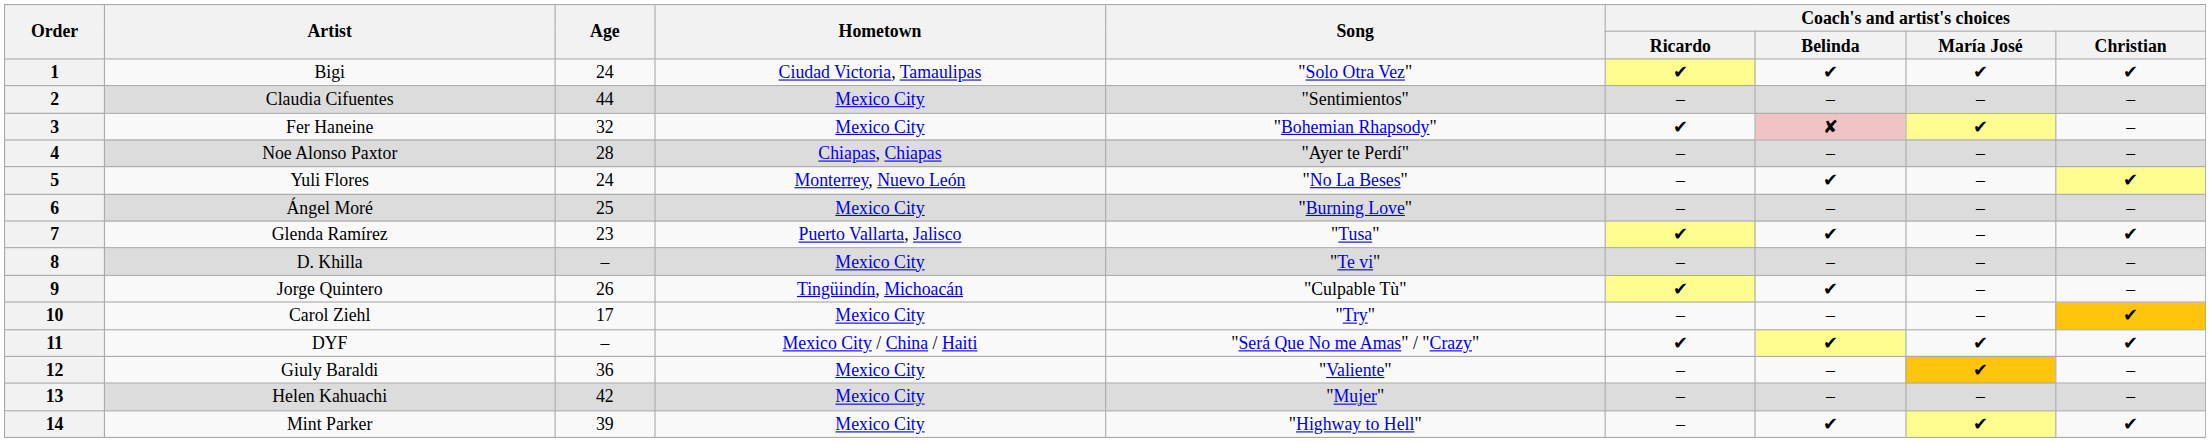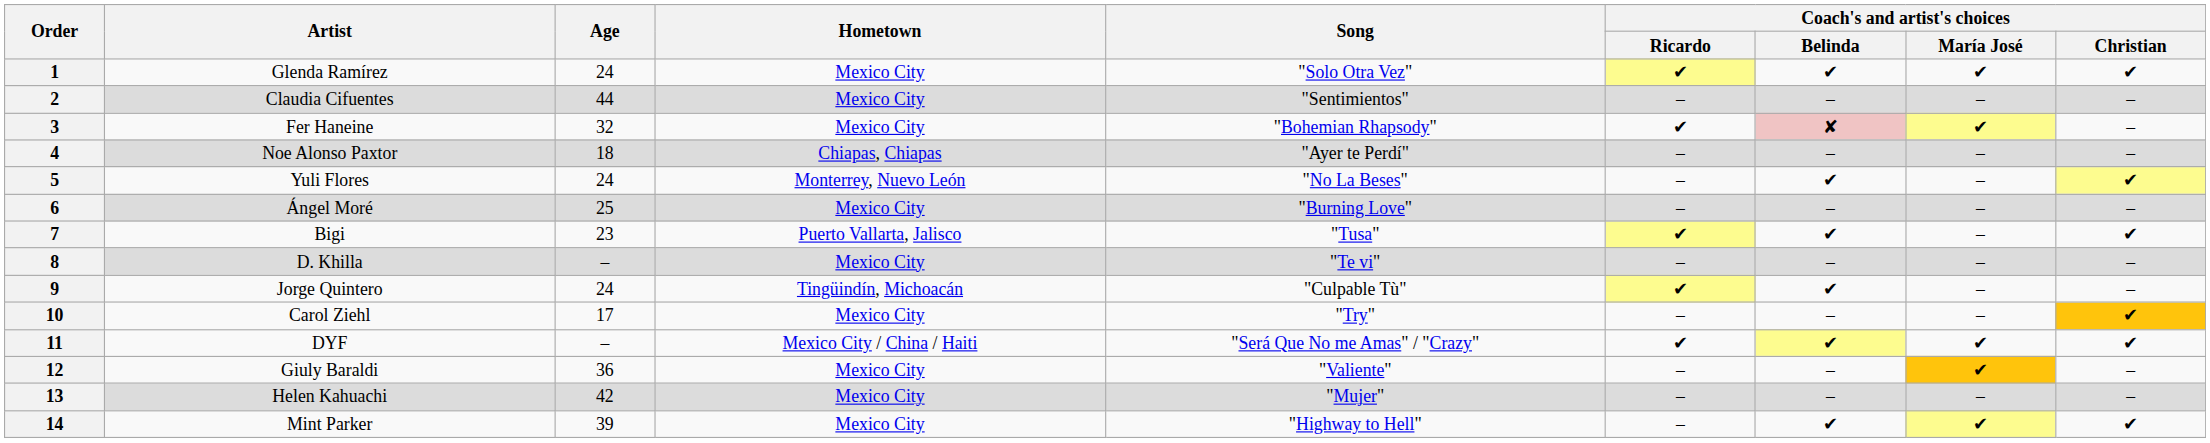 <table class="wikitable" style="text-align:center; line-height:17px; width:100%">
 <tr>
 <th scope="col" rowspan="2" style="width:04%">Order</th>
 <th scope="col" rowspan="2" style="width:18%">Artist</th>
 <th scope="col" rowspan="2" style="width:04%">Age</th>
 <th scope="col" rowspan="2" style="width:18%">Hometown</th>
 <th scope="col" rowspan="2" style="width:20%">Song</th>
 <th scope="col" colspan="4" style="width:24%">Coach's and artist's choices</th>
 </tr>
 <tr>
 <th style="width:06%">Ricardo</th>
 <th style="width:06%">Belinda</th>
 <th style="width:06%">María José</th>
 <th style="width:06%">Christian</th>
 </tr>
 <tr>
 <th>1</th>
-<td>Bigi</td>
+<td>Glenda Ramírez</td>
 <td>24</td>
-<td><a href='#'>Ciudad Victoria</a>, <a href='#'>Tamaulipas</a></td>
+<td><a href='#'>Mexico City</a></td>
 <td>"<a href='#'>Solo Otra Vez</a>"</td>
 <td style="background:#fdfc8f">✔</td>
 <td>✔</td>
 <td>✔</td>
 <td>✔</td>
 </tr>
 <tr style="background:#dcdcdc">
 <th>2</th>
 <td>Claudia Cifuentes</td>
 <td>44</td>
 <td><a href='#'>Mexico City</a></td>
 <td>"Sentimientos"</td>
 <td>–</td>
 <td>–</td>
 <td>–</td>
 <td>–</td>
 </tr>
 <tr>
 <th>3</th>
 <td>Fer Haneine</td>
 <td>32</td>
 <td><a href='#'>Mexico City</a></td>
 <td>"<a href='#'>Bohemian Rhapsody</a>"</td>
 <td>✔</td>
 <td style="background:#f0c4c4">✘</td>
 <td style="background:#fdfc8f">✔</td>
 <td>–</td>
 </tr>
 <tr style="background:#dcdcdc">
 <th>4</th>
 <td>Noe Alonso Paxtor</td>
-<td>28</td>
+<td>18</td>
 <td><a href='#'>Chiapas</a>, <a href='#'>Chiapas</a></td>
 <td>"Ayer te Perdí"</td>
 <td>–</td>
 <td>–</td>
 <td>–</td>
 <td>–</td>
 </tr>
 <tr>
 <th>5</th>
 <td>Yuli Flores</td>
 <td>24</td>
 <td><a href='#'>Monterrey</a>, <a href='#'>Nuevo León</a></td>
 <td>"<a href='#'>No La Beses</a>"</td>
 <td>–</td>
 <td>✔</td>
 <td>–</td>
 <td style="background:#fdfc8f">✔</td>
 </tr>
 <tr style="background:#dcdcdc">
 <th>6</th>
 <td>Ángel Moré</td>
 <td>25</td>
 <td><a href='#'>Mexico City</a></td>
 <td>"<a href='#'>Burning Love</a>"</td>
 <td>–</td>
 <td>–</td>
 <td>–</td>
 <td>–</td>
 </tr>
 <tr>
 <th>7</th>
-<td>Glenda Ramírez</td>
+<td>Bigi</td>
 <td>23</td>
 <td><a href='#'>Puerto Vallarta</a>, <a href='#'>Jalisco</a></td>
 <td>"<a href='#'>Tusa</a>"</td>
 <td style="background:#fdfc8f">✔</td>
 <td>✔</td>
 <td>–</td>
 <td>✔</td>
 </tr>
 <tr style="background:#dcdcdc">
 <th>8</th>
 <td>D. Khilla</td>
 <td>–</td>
 <td><a href='#'>Mexico City</a></td>
 <td>"<a href='#'>Te vi</a>"</td>
 <td>–</td>
 <td>–</td>
 <td>–</td>
 <td>–</td>
 </tr>
 <tr>
 <th>9</th>
 <td>Jorge Quintero</td>
-<td>26</td>
+<td>24</td>
 <td><a href='#'>Tingüindín</a>, <a href='#'>Michoacán</a></td>
 <td>"Culpable Tù"</td>
 <td style="background:#fdfc8f">✔</td>
 <td>✔</td>
 <td>–</td>
 <td>–</td>
 </tr>
 <tr>
 <th>10</th>
 <td>Carol Ziehl</td>
 <td>17</td>
 <td><a href='#'>Mexico City</a></td>
 <td>"<a href='#'>Try</a>"</td>
 <td>–</td>
 <td>–</td>
 <td>–</td>
 <td style="background:#ffc40c">✔</td>
 </tr>
 <tr>
 <th>11</th>
 <td>DYF</td>
 <td>–</td>
 <td><a href='#'>Mexico City</a> / <a href='#'>China</a> / <a href='#'>Haiti</a></td>
 <td>"<a href='#'>Será Que No me Amas</a>" / "<a href='#'>Crazy</a>"</td>
 <td>✔</td>
 <td style="background:#fdfc8f">✔</td>
 <td>✔</td>
 <td>✔</td>
 </tr>
 <tr>
 <th>12</th>
 <td>Giuly Baraldi</td>
 <td>36</td>
 <td><a href='#'>Mexico City</a></td>
 <td>"<a href='#'>Valiente</a>"</td>
 <td>–</td>
 <td>–</td>
 <td style="background:#ffc40c">✔</td>
 <td>–</td>
 </tr>
 <tr style="background:#dcdcdc">
 <th>13</th>
 <td>Helen Kahuachi</td>
 <td>42</td>
 <td><a href='#'>Mexico City</a></td>
 <td>"<a href='#'>Mujer</a>"</td>
 <td>–</td>
 <td>–</td>
 <td>–</td>
 <td>–</td>
 </tr>
 <tr>
 <th>14</th>
 <td>Mint Parker</td>
 <td>39</td>
 <td><a href='#'>Mexico City</a></td>
 <td>"<a href='#'>Highway to Hell</a>"</td>
 <td>–</td>
 <td>✔</td>
 <td style="background:#fdfc8f">✔</td>
 <td>✔</td>
 </tr>
 </table>
